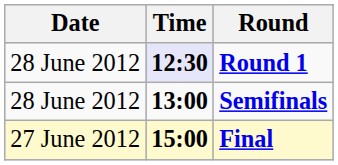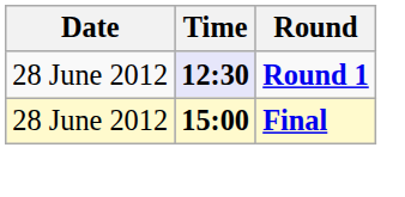 <table class="wikitable">
 <tr>
 <th>Date</th>
 <th>Time</th>
 <th>Round</th>
 </tr>
 <tr>
 <td>28 June 2012</td>
 <td style="background: lavender;"><strong>12:30</strong></td>
 <td><strong><a href='#'>Round 1</a></strong></td>
 </tr>
-<tr>
+<tr style=background:lemonchiffon>
 <td>28 June 2012</td>
-<td><strong>13:00</strong></td>
-<td><strong><a href='#'>Semifinals</a></strong></td>
-</tr>
-<tr style=background:lemonchiffon>
-<td>27 June 2012</td>
 <td><strong>15:00</strong></td>
 <td><strong><a href='#'>Final</a></strong></td>
 </tr>
 </table>
